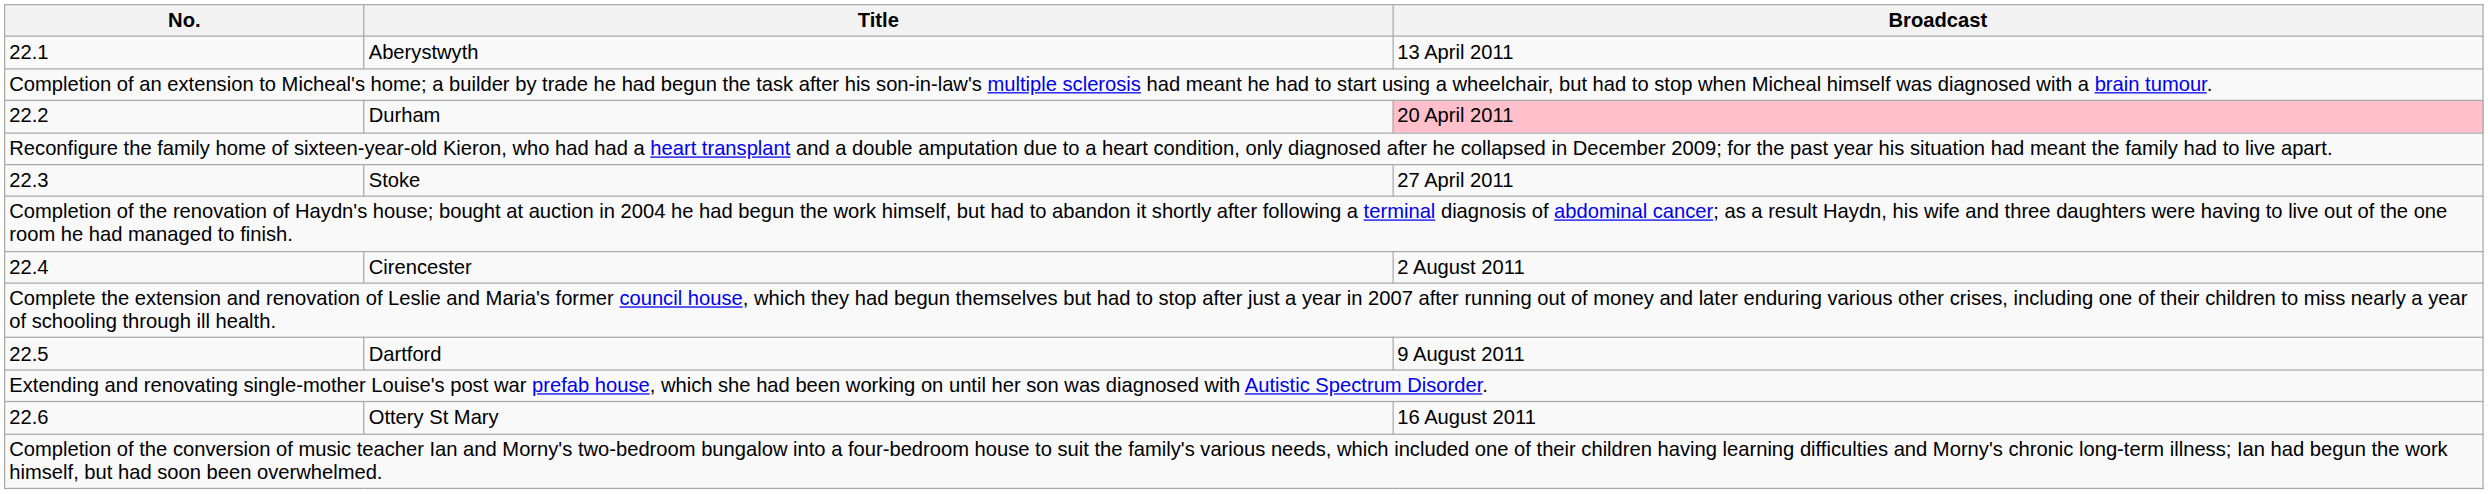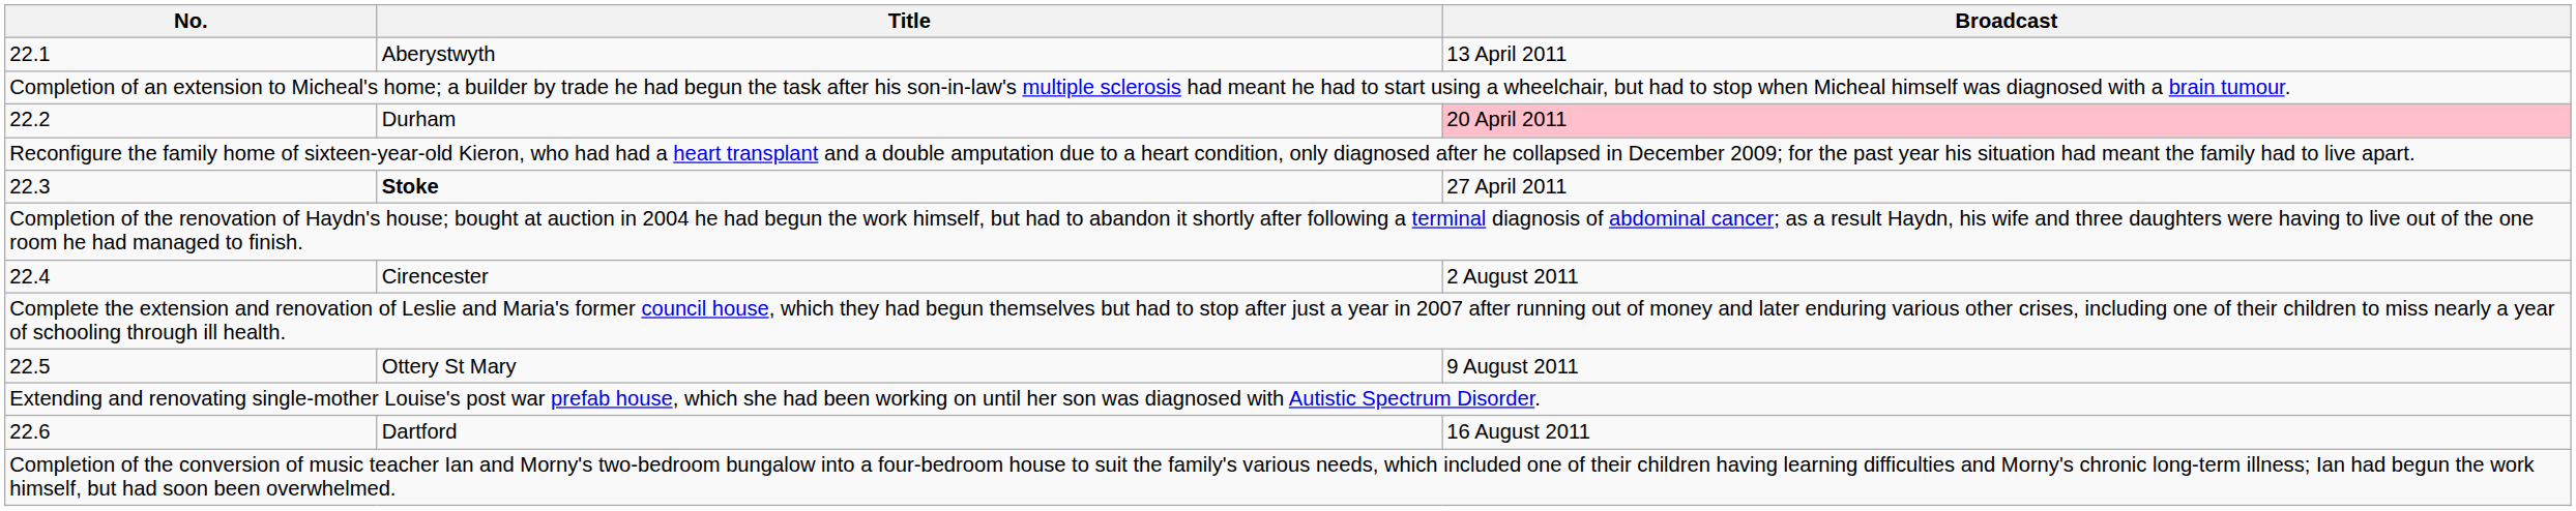 <table class="wikitable">
 <tr>
 <th>No.</th>
 <th>Title</th>
 <th>Broadcast</th>
 </tr>
 <tr>
 <td>22.1</td>
 <td>Aberystwyth</td>
 <td>13 April 2011</td>
 </tr>
 <tr>
 <td colspan="3">Completion of an extension to Micheal's home; a builder by trade he had begun the task after his son-in-law's <a href='#'>multiple sclerosis</a> had meant he had to start using a wheelchair, but had to stop when Micheal himself was diagnosed with a <a href='#'>brain tumour</a>.</td>
 </tr>
 <tr>
 <td>22.2</td>
 <td>Durham</td>
 <td style="background: pink;">20 April 2011</td>
 </tr>
 <tr>
 <td colspan="3">Reconfigure the family home of sixteen-year-old Kieron, who had had a <a href='#'>heart transplant</a> and a double amputation due to a heart condition, only diagnosed after he collapsed in December 2009; for the past year his situation had meant the family had to live apart.</td>
 </tr>
 <tr>
 <td>22.3</td>
-<td>Stoke</td>
+<td><strong>Stoke</strong></td>
 <td>27 April 2011</td>
 </tr>
 <tr>
 <td colspan="3">Completion of the renovation of Haydn's house; bought at auction in 2004 he had begun the work himself, but had to abandon it shortly after following a <a href='#'>terminal</a> diagnosis of <a href='#'>abdominal cancer</a>; as a result Haydn, his wife and three daughters were having to live out of the one room he had managed to finish.</td>
 </tr>
 <tr>
 <td>22.4</td>
 <td>Cirencester</td>
 <td>2 August 2011</td>
 </tr>
 <tr>
 <td colspan="3">Complete the extension and renovation of Leslie and Maria's former <a href='#'>council house</a>, which they had begun themselves but had to stop after just a year in 2007 after running out of money and later enduring various other crises, including one of their children to miss nearly a year of schooling through ill health.</td>
 </tr>
 <tr>
 <td>22.5</td>
-<td>Dartford</td>
+<td>Ottery St Mary</td>
 <td>9 August 2011</td>
 </tr>
 <tr>
 <td colspan="3">Extending and renovating single-mother Louise's post war <a href='#'>prefab house</a>, which she had been working on until her son was diagnosed with <a href='#'>Autistic Spectrum Disorder</a>.</td>
 </tr>
 <tr>
 <td>22.6</td>
-<td>Ottery St Mary</td>
+<td>Dartford</td>
 <td>16 August 2011</td>
 </tr>
 <tr>
 <td colspan="3">Completion of the conversion of music teacher Ian and Morny's two-bedroom bungalow into a four-bedroom house to suit the family's various needs, which included one of their children having learning difficulties and Morny's chronic long-term illness; Ian had begun the work himself, but had soon been overwhelmed.</td>
 </tr>
 </table>
